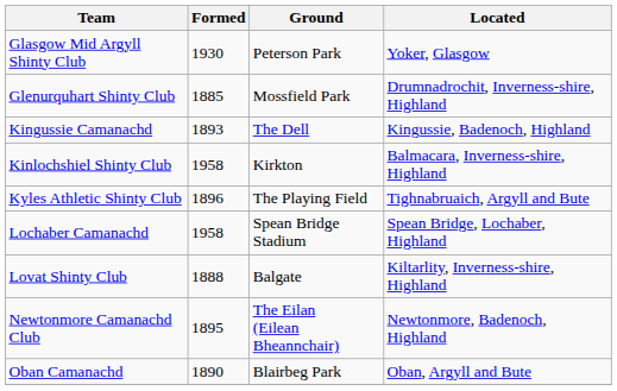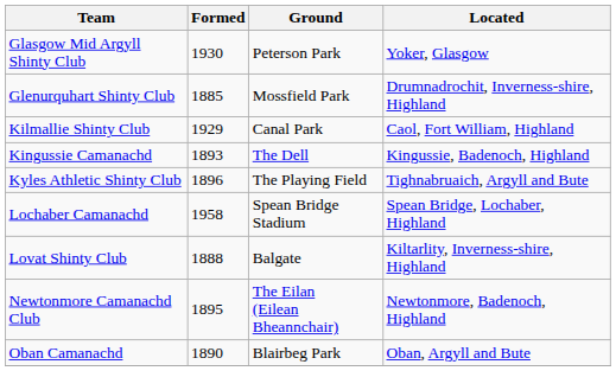 <table class="wikitable sortable">
 <tr>
 <th>Team</th>
 <th>Formed</th>
 <th>Ground</th>
 <th>Located</th>
 </tr>
 <tr>
 <td><a href='#'>Glasgow Mid Argyll Shinty Club</a></td>
 <td>1930</td>
 <td>Peterson Park</td>
 <td><a href='#'>Yoker</a>, <a href='#'>Glasgow</a></td>
 </tr>
 <tr>
 <td><a href='#'>Glenurquhart Shinty Club</a></td>
 <td>1885</td>
 <td>Mossfield Park</td>
 <td><a href='#'>Drumnadrochit</a>, <a href='#'>Inverness-shire</a>, <a href='#'>Highland</a></td>
 </tr>
 <tr>
+<td><a href='#'>Kilmallie Shinty Club</a></td>
+<td>1929</td>
+<td>Canal Park</td>
+<td><a href='#'>Caol</a>, <a href='#'>Fort William</a>, <a href='#'>Highland</a></td>
+</tr>
+<tr>
 <td><a href='#'>Kingussie Camanachd</a></td>
 <td>1893</td>
 <td><a href='#'>The Dell</a></td>
 <td><a href='#'>Kingussie</a>, <a href='#'>Badenoch</a>, <a href='#'>Highland</a></td>
-</tr>
-<tr>
-<td><a href='#'>Kinlochshiel Shinty Club</a></td>
-<td>1958</td>
-<td>Kirkton</td>
-<td><a href='#'>Balmacara</a>, <a href='#'>Inverness-shire</a>, <a href='#'>Highland</a></td>
 </tr>
 <tr>
 <td><a href='#'>Kyles Athletic Shinty Club</a></td>
 <td>1896</td>
 <td>The Playing Field</td>
 <td><a href='#'>Tighnabruaich</a>, <a href='#'>Argyll and Bute</a></td>
 </tr>
 <tr>
 <td><a href='#'>Lochaber Camanachd</a></td>
 <td>1958</td>
 <td>Spean Bridge Stadium</td>
 <td><a href='#'>Spean Bridge</a>, <a href='#'>Lochaber</a>, <a href='#'>Highland</a></td>
 </tr>
 <tr>
 <td><a href='#'>Lovat Shinty Club</a></td>
 <td>1888</td>
 <td>Balgate</td>
 <td><a href='#'>Kiltarlity</a>, <a href='#'>Inverness-shire</a>, <a href='#'>Highland</a></td>
 </tr>
 <tr>
 <td><a href='#'>Newtonmore Camanachd Club</a></td>
 <td>1895</td>
 <td><a href='#'>The Eilan<br>(Eilean Bheannchair)</a></td>
 <td><a href='#'>Newtonmore</a>, <a href='#'>Badenoch</a>, <a href='#'>Highland</a></td>
 </tr>
 <tr>
 <td><a href='#'>Oban Camanachd</a></td>
 <td>1890</td>
 <td>Blairbeg Park</td>
 <td><a href='#'>Oban</a>, <a href='#'>Argyll and Bute</a></td>
 </tr>
 <tr>
 </tr>
 </table>
